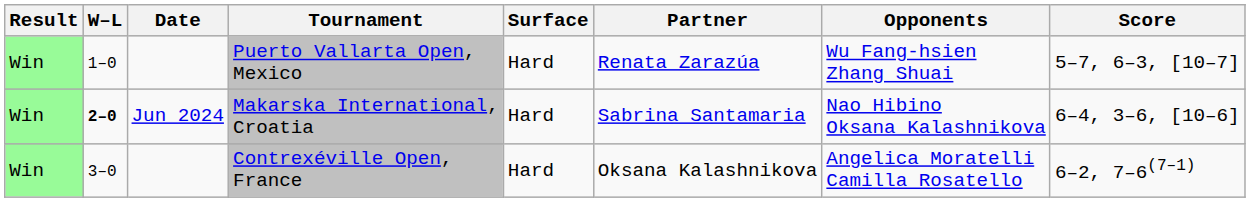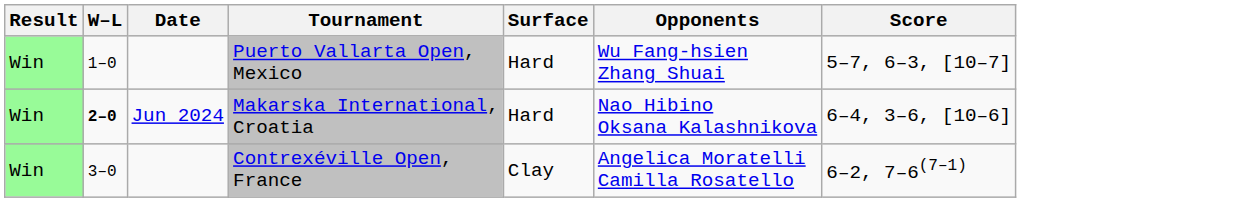 <table class="sortable wikitable">
 <tr>
 <th>Result</th>
 <th class="unsortable">W–L</th>
 <th>Date</th>
 <th>Tournament</th>
 <th>Surface</th>
-<th>Partner</th>
 <th>Opponents</th>
 <th class="unsortable">Score</th>
 </tr>
 <tr>
 <td style=background:#98fb98;>Win</td>
 <td><small>1–0</small></td>
 <td><a href='#'></a></td>
 <td style=background:silver><a href='#'>Puerto Vallarta Open</a>, <br>Mexico</td>
 <td>Hard</td>
-<td> <a href='#'>Renata Zarazúa</a></td>
 <td> <a href='#'>Wu Fang-hsien</a> <br>  <a href='#'>Zhang Shuai</a></td>
 <td>5–7, 6–3, [10–7]</td>
 </tr>
 <tr>
 <td style=background:#98fb98;>Win</td>
 <td><strong><small>2–0</small></strong></td>
 <td><a href='#'>Jun 2024</a></td>
 <td bgcolor=silver><a href='#'>Makarska International</a>, <br>Croatia</td>
 <td>Hard</td>
-<td> <a href='#'>Sabrina Santamaria</a></td>
 <td> <a href='#'>Nao Hibino</a> <br>  <a href='#'>Oksana Kalashnikova</a></td>
 <td>6–4, 3–6, [10–6]</td>
 </tr>
 <tr>
 <td style="background:#98fb98;">Win</td>
 <td><small>3–0</small></td>
 <td><a href='#'></a></td>
 <td bgcolor=silver><a href='#'>Contrexéville Open</a>, <br>France</td>
-<td>Hard</td>
-<td> Oksana Kalashnikova</td>
+<td>Clay</td>
 <td> <a href='#'>Angelica Moratelli</a> <br>  <a href='#'>Camilla Rosatello</a></td>
 <td>6–2, 7–6<sup>(7–1)</sup></td>
 </tr>
 </table>
